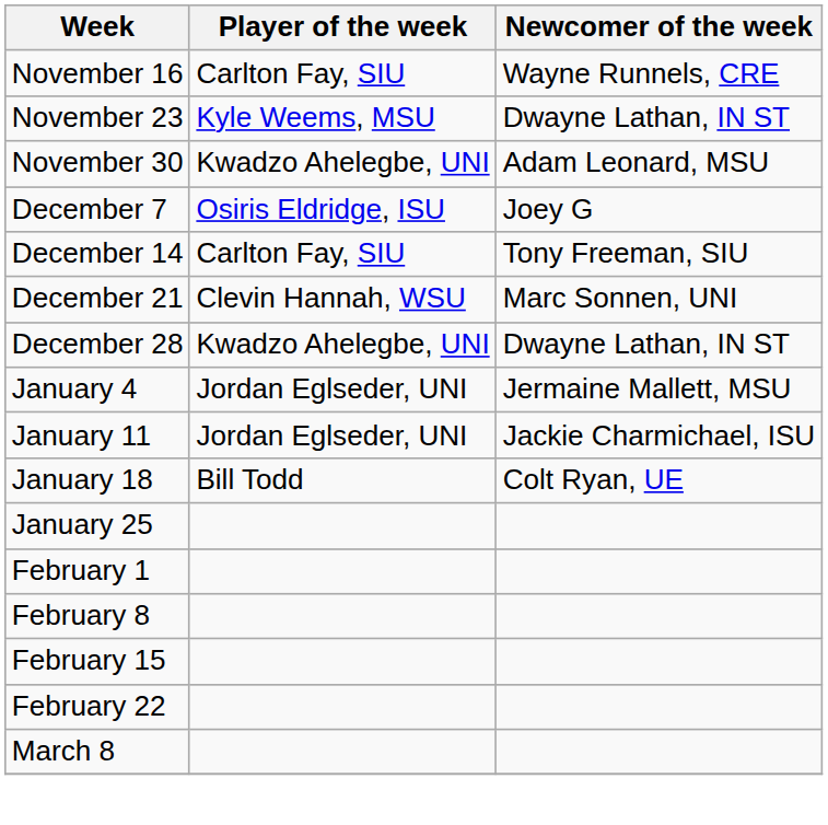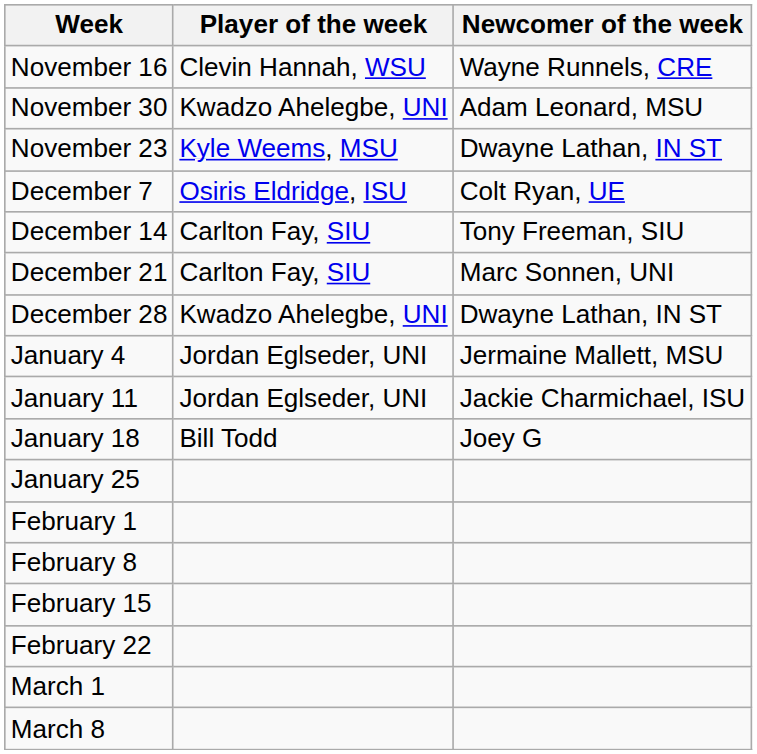 <table class="wikitable" border="1">
 <tr>
 <th>Week</th>
 <th>Player of the week</th>
 <th>Newcomer of the week</th>
 </tr>
 <tr>
 <td>November 16</td>
-<td>Carlton Fay, <a href='#'>SIU</a></td>
+<td>Clevin Hannah, <a href='#'>WSU</a></td>
 <td>Wayne Runnels, <a href='#'>CRE</a></td>
+</tr>
+<tr>
+<td>November 30</td>
+<td>Kwadzo Ahelegbe, <a href='#'>UNI</a></td>
+<td>Adam Leonard, MSU</td>
 </tr>
 <tr>
 <td>November 23</td>
 <td><a href='#'>Kyle Weems</a>, <a href='#'>MSU</a></td>
 <td>Dwayne Lathan, <a href='#'>IN ST</a></td>
 </tr>
 <tr>
-<td>November 30</td>
-<td>Kwadzo Ahelegbe, <a href='#'>UNI</a></td>
-<td>Adam Leonard, MSU</td>
-</tr>
-<tr>
 <td>December 7</td>
 <td><a href='#'>Osiris Eldridge</a>, <a href='#'>ISU</a></td>
-<td>Joey G</td>
+<td>Colt Ryan, <a href='#'>UE</a></td>
 </tr>
 <tr>
 <td>December 14</td>
 <td>Carlton Fay, <a href='#'>SIU</a></td>
 <td>Tony Freeman, SIU</td>
 </tr>
 <tr>
 <td>December 21</td>
-<td>Clevin Hannah, <a href='#'>WSU</a></td>
+<td>Carlton Fay, <a href='#'>SIU</a></td>
 <td>Marc Sonnen, UNI</td>
 </tr>
 <tr>
 <td>December 28</td>
 <td>Kwadzo Ahelegbe, <a href='#'>UNI</a></td>
 <td>Dwayne Lathan, IN ST</td>
 </tr>
 <tr>
 <td>January 4</td>
 <td>Jordan Eglseder, UNI</td>
 <td>Jermaine Mallett, MSU</td>
 </tr>
 <tr>
 <td>January 11</td>
 <td>Jordan Eglseder, UNI</td>
 <td>Jackie Charmichael, ISU</td>
 </tr>
 <tr>
 <td>January 18</td>
 <td>Bill Todd</td>
-<td>Colt Ryan, <a href='#'>UE</a></td>
+<td>Joey G</td>
 </tr>
 <tr>
 <td>January 25</td>
 <td></td>
 <td></td>
 </tr>
 <tr>
 <td>February 1</td>
 <td></td>
 <td></td>
 </tr>
 <tr>
 <td>February 8</td>
 <td></td>
 <td></td>
 </tr>
 <tr>
 <td>February 15</td>
 <td></td>
 <td></td>
 </tr>
 <tr>
 <td>February 22</td>
 <td></td>
 <td></td>
 </tr>
 <tr>
+<td>March 1</td>
+<td></td>
+<td></td>
+</tr>
+<tr>
 <td>March 8</td>
 <td></td>
 <td></td>
 </tr>
 <tr>
 </tr>
 </table>
